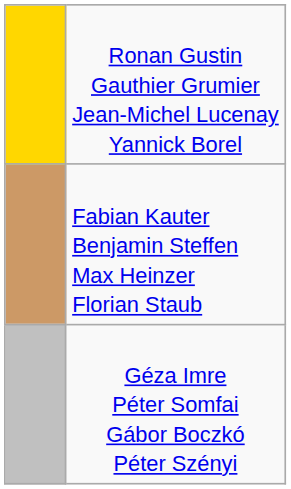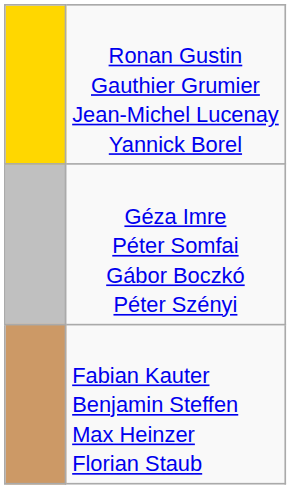 <table class="wikitable" style="text-align:center">
 <tr>
 <td bgcolor="gold" width=30></td>
 <td><br><small><a href='#'>Ronan Gustin</a><br><a href='#'>Gauthier Grumier</a><br><a href='#'>Jean-Michel Lucenay</a><br><a href='#'>Yannick Borel</a></small></td>
 </tr>
 <tr>
+<td bgcolor="silver"></td>
+<td><br><small><a href='#'>Géza Imre</a><br><a href='#'>Péter Somfai</a><br><a href='#'>Gábor Boczkó</a><br><a href='#'>Péter Szényi</a></small></td>
+</tr>
+<tr>
 <td bgcolor="#cc9966"></td>
 <td align=left><br><small><a href='#'>Fabian Kauter</a><br><a href='#'>Benjamin Steffen</a><br><a href='#'>Max Heinzer</a><br><a href='#'>Florian Staub</a></small></td>
 </tr>
-<tr>
-<td bgcolor="silver"></td>
-<td><br><small><a href='#'>Géza Imre</a><br><a href='#'>Péter Somfai</a><br><a href='#'>Gábor Boczkó</a><br><a href='#'>Péter Szényi</a></small></td>
-</tr>
 </table>
